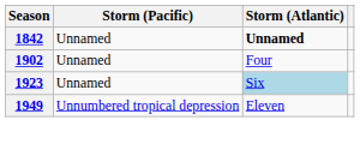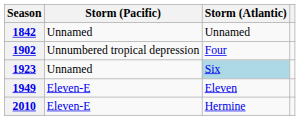 <table class="wikitable plainrowheaders">
 <tr>
 <th scope="col">Season</th>
 <th scope="col">Storm (Pacific)</th>
 <th scope="col">Storm (Atlantic)</th>
 <th scope="col"></th>
 </tr>
 <tr>
 <th scope="row"><a href='#'>1842</a></th>
 <td>Unnamed</td>
-<td><strong>Unnamed</strong></td>
+<td>Unnamed</td>
 <td></td>
 </tr>
 <tr>
 <th scope="row"><a href='#'>1902</a></th>
-<td>Unnamed</td>
+<td>Unnumbered tropical depression</td>
 <td><a href='#'>Four</a></td>
 <td></td>
 </tr>
 <tr>
 <th scope="row"><a href='#'>1923</a></th>
 <td>Unnamed</td>
 <td style="background: lightblue;"><a href='#'>Six</a></td>
 <td></td>
 </tr>
 <tr>
 <th scope="row"><a href='#'>1949</a></th>
-<td><a href='#'>Unnumbered tropical depression</a></td>
+<td><a href='#'>Eleven-E</a></td>
 <td><a href='#'>Eleven</a></td>
 <td></td>
 </tr>
+<tr>
+<th scope="row"><a href='#'>2010</a></th>
+<td><a href='#'>Eleven-E</a></td>
+<td><a href='#'>Hermine</a></td>
+<td></td>
+</tr>
 </table>
